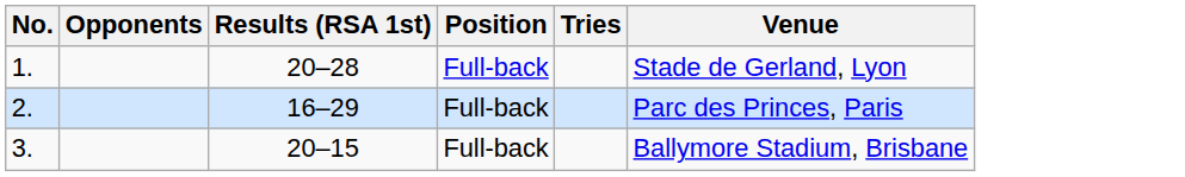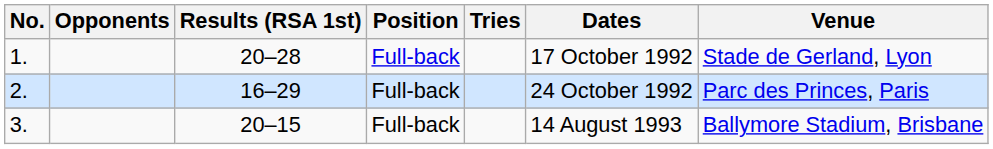 <table class="wikitable unsortable">
 <tr>
 <th>No.</th>
 <th>Opponents</th>
 <th>Results (RSA 1st)</th>
 <th>Position</th>
 <th>Tries</th>
+<th>Dates</th>
 <th>Venue</th>
 </tr>
 <tr>
 <td>1.</td>
 <td></td>
 <td align="center">20–28</td>
 <td><a href='#'>Full-back</a></td>
 <td></td>
+<td>17 October 1992</td>
 <td><a href='#'>Stade de Gerland</a>, <a href='#'>Lyon</a></td>
 </tr>
 <tr style="background: #D0E6FF;">
 <td>2.</td>
 <td></td>
 <td align="center">16–29</td>
 <td>Full-back</td>
 <td></td>
+<td>24 October 1992</td>
 <td><a href='#'>Parc des Princes</a>, <a href='#'>Paris</a></td>
 </tr>
 <tr>
 <td>3.</td>
 <td></td>
 <td align="center">20–15</td>
 <td>Full-back</td>
 <td></td>
+<td>14 August 1993</td>
 <td><a href='#'>Ballymore Stadium</a>, <a href='#'>Brisbane</a></td>
 </tr>
 </table>
